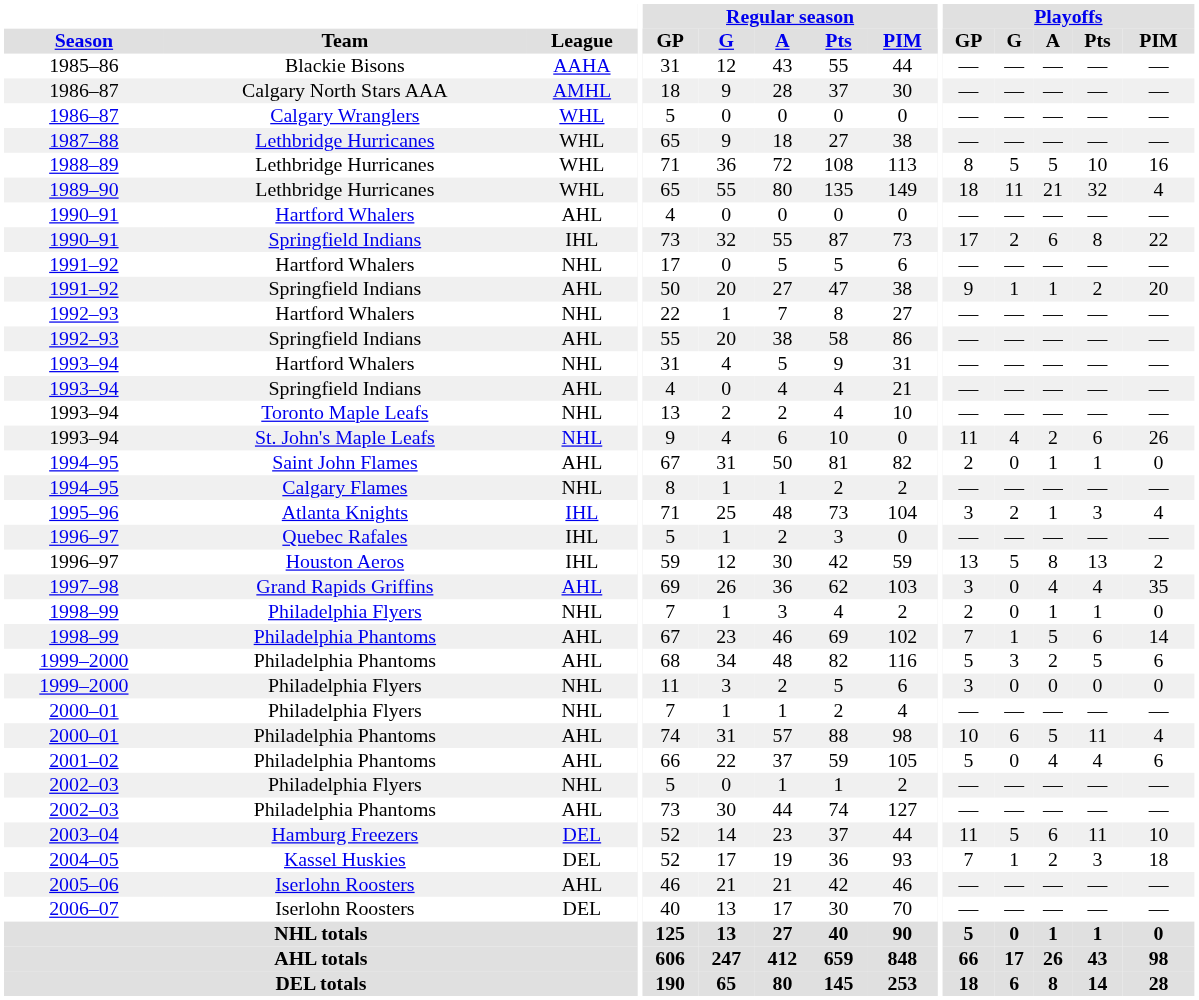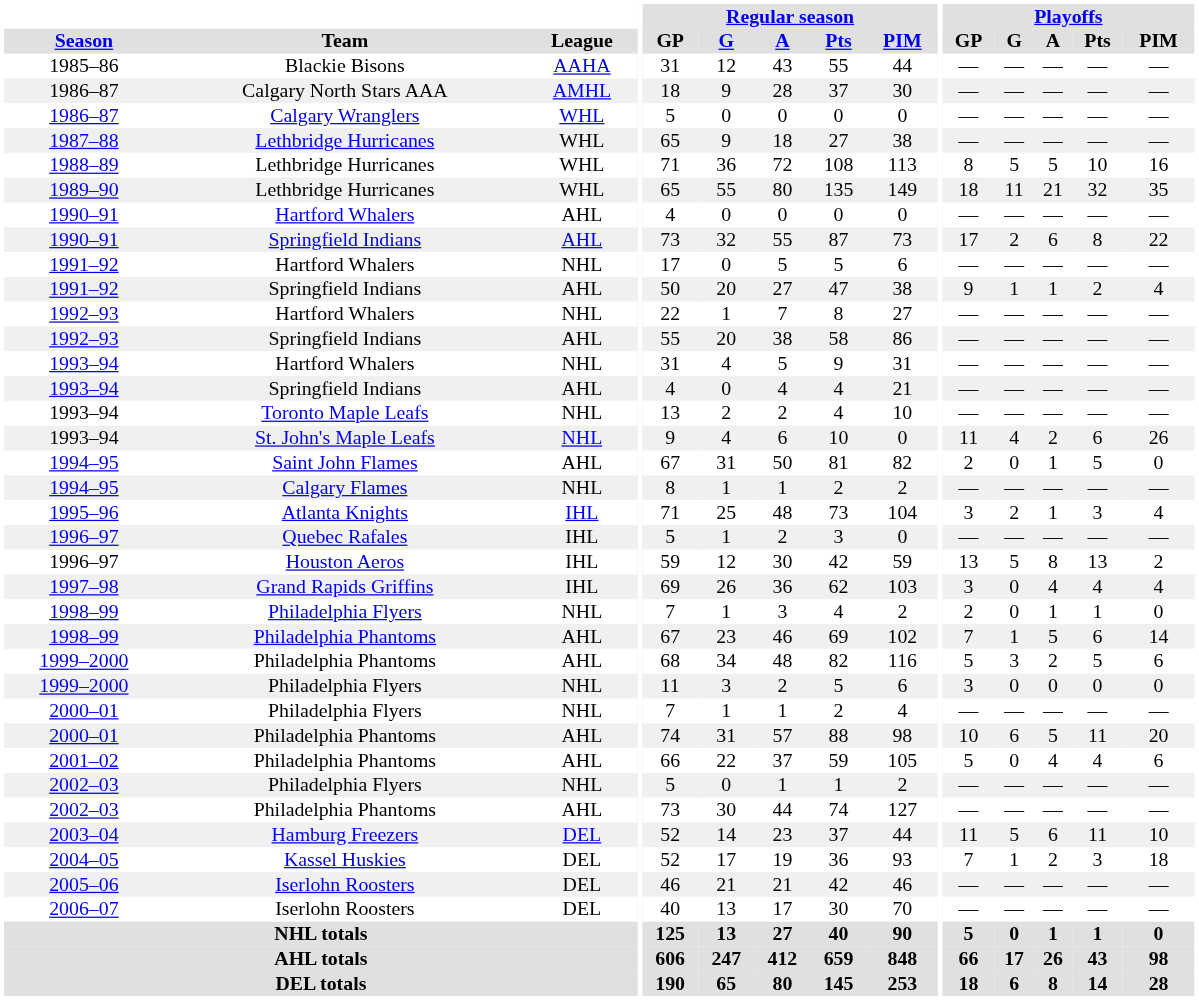 <table border="0" cellpadding="1" cellspacing="0" style="text-align:center; width:60em">
 <tr bgcolor="#e0e0e0">
 <th colspan="3" bgcolor="#ffffff"></th>
 <th rowspan="100" bgcolor="#ffffff"></th>
 <th colspan="5"><a href='#'>Regular season</a></th>
 <th rowspan="100" bgcolor="#ffffff"></th>
 <th colspan="5"><a href='#'>Playoffs</a></th>
 </tr>
 <tr bgcolor="#e0e0e0">
 <th><a href='#'>Season</a></th>
 <th>Team</th>
 <th>League</th>
 <th>GP</th>
 <th><a href='#'>G</a></th>
 <th><a href='#'>A</a></th>
 <th><a href='#'>Pts</a></th>
 <th><a href='#'>PIM</a></th>
 <th>GP</th>
 <th>G</th>
 <th>A</th>
 <th>Pts</th>
 <th>PIM</th>
 </tr>
 <tr>
 <td>1985–86</td>
 <td>Blackie Bisons</td>
 <td><a href='#'>AAHA</a></td>
 <td>31</td>
 <td>12</td>
 <td>43</td>
 <td>55</td>
 <td>44</td>
 <td>—</td>
 <td>—</td>
 <td>—</td>
 <td>—</td>
 <td>—</td>
 </tr>
 <tr bgcolor="#f0f0f0">
 <td>1986–87</td>
 <td>Calgary North Stars AAA</td>
 <td><a href='#'>AMHL</a></td>
 <td>18</td>
 <td>9</td>
 <td>28</td>
 <td>37</td>
 <td>30</td>
 <td>—</td>
 <td>—</td>
 <td>—</td>
 <td>—</td>
 <td>—</td>
 </tr>
 <tr>
 <td><a href='#'>1986–87</a></td>
 <td><a href='#'>Calgary Wranglers</a></td>
 <td><a href='#'>WHL</a></td>
 <td>5</td>
 <td>0</td>
 <td>0</td>
 <td>0</td>
 <td>0</td>
 <td>—</td>
 <td>—</td>
 <td>—</td>
 <td>—</td>
 <td>—</td>
 </tr>
 <tr bgcolor="#f0f0f0">
 <td><a href='#'>1987–88</a></td>
 <td><a href='#'>Lethbridge Hurricanes</a></td>
 <td>WHL</td>
 <td>65</td>
 <td>9</td>
 <td>18</td>
 <td>27</td>
 <td>38</td>
 <td>—</td>
 <td>—</td>
 <td>—</td>
 <td>—</td>
 <td>—</td>
 </tr>
 <tr>
 <td><a href='#'>1988–89</a></td>
 <td>Lethbridge Hurricanes</td>
 <td>WHL</td>
 <td>71</td>
 <td>36</td>
 <td>72</td>
 <td>108</td>
 <td>113</td>
 <td>8</td>
 <td>5</td>
 <td>5</td>
 <td>10</td>
 <td>16</td>
 </tr>
 <tr bgcolor="#f0f0f0">
 <td><a href='#'>1989–90</a></td>
 <td>Lethbridge Hurricanes</td>
 <td>WHL</td>
 <td>65</td>
 <td>55</td>
 <td>80</td>
 <td>135</td>
 <td>149</td>
 <td>18</td>
 <td>11</td>
 <td>21</td>
 <td>32</td>
-<td>4</td>
+<td>35</td>
 </tr>
 <tr>
 <td><a href='#'>1990–91</a></td>
 <td><a href='#'>Hartford Whalers</a></td>
 <td>AHL</td>
 <td>4</td>
 <td>0</td>
 <td>0</td>
 <td>0</td>
 <td>0</td>
 <td>—</td>
 <td>—</td>
 <td>—</td>
 <td>—</td>
 <td>—</td>
 </tr>
 <tr bgcolor="#f0f0f0">
 <td><a href='#'>1990–91</a></td>
 <td><a href='#'>Springfield Indians</a></td>
-<td>IHL</td>
+<td><a href='#'>AHL</a></td>
 <td>73</td>
 <td>32</td>
 <td>55</td>
 <td>87</td>
 <td>73</td>
 <td>17</td>
 <td>2</td>
 <td>6</td>
 <td>8</td>
 <td>22</td>
 </tr>
 <tr>
 <td><a href='#'>1991–92</a></td>
 <td>Hartford Whalers</td>
 <td>NHL</td>
 <td>17</td>
 <td>0</td>
 <td>5</td>
 <td>5</td>
 <td>6</td>
 <td>—</td>
 <td>—</td>
 <td>—</td>
 <td>—</td>
 <td>—</td>
 </tr>
 <tr bgcolor="#f0f0f0">
 <td><a href='#'>1991–92</a></td>
 <td>Springfield Indians</td>
 <td>AHL</td>
 <td>50</td>
 <td>20</td>
 <td>27</td>
 <td>47</td>
 <td>38</td>
 <td>9</td>
 <td>1</td>
 <td>1</td>
 <td>2</td>
-<td>20</td>
+<td>4</td>
 </tr>
 <tr>
 <td><a href='#'>1992–93</a></td>
 <td>Hartford Whalers</td>
 <td>NHL</td>
 <td>22</td>
 <td>1</td>
 <td>7</td>
 <td>8</td>
 <td>27</td>
 <td>—</td>
 <td>—</td>
 <td>—</td>
 <td>—</td>
 <td>—</td>
 </tr>
 <tr bgcolor="#f0f0f0">
 <td><a href='#'>1992–93</a></td>
 <td>Springfield Indians</td>
 <td>AHL</td>
 <td>55</td>
 <td>20</td>
 <td>38</td>
 <td>58</td>
 <td>86</td>
 <td>—</td>
 <td>—</td>
 <td>—</td>
 <td>—</td>
 <td>—</td>
 </tr>
 <tr>
 <td><a href='#'>1993–94</a></td>
 <td>Hartford Whalers</td>
 <td>NHL</td>
 <td>31</td>
 <td>4</td>
 <td>5</td>
 <td>9</td>
 <td>31</td>
 <td>—</td>
 <td>—</td>
 <td>—</td>
 <td>—</td>
 <td>—</td>
 </tr>
 <tr bgcolor="#f0f0f0">
 <td><a href='#'>1993–94</a></td>
 <td>Springfield Indians</td>
 <td>AHL</td>
 <td>4</td>
 <td>0</td>
 <td>4</td>
 <td>4</td>
 <td>21</td>
 <td>—</td>
 <td>—</td>
 <td>—</td>
 <td>—</td>
 <td>—</td>
 </tr>
 <tr>
 <td>1993–94</td>
 <td><a href='#'>Toronto Maple Leafs</a></td>
 <td>NHL</td>
 <td>13</td>
 <td>2</td>
 <td>2</td>
 <td>4</td>
 <td>10</td>
 <td>—</td>
 <td>—</td>
 <td>—</td>
 <td>—</td>
 <td>—</td>
 </tr>
 <tr bgcolor="#f0f0f0">
 <td>1993–94</td>
 <td><a href='#'>St. John's Maple Leafs</a></td>
 <td><a href='#'>NHL</a></td>
 <td>9</td>
 <td>4</td>
 <td>6</td>
 <td>10</td>
 <td>0</td>
 <td>11</td>
 <td>4</td>
 <td>2</td>
 <td>6</td>
 <td>26</td>
 </tr>
 <tr>
 <td><a href='#'>1994–95</a></td>
 <td><a href='#'>Saint John Flames</a></td>
 <td>AHL</td>
 <td>67</td>
 <td>31</td>
 <td>50</td>
 <td>81</td>
 <td>82</td>
 <td>2</td>
 <td>0</td>
 <td>1</td>
-<td>1</td>
+<td>5</td>
 <td>0</td>
 </tr>
 <tr bgcolor="#f0f0f0">
 <td><a href='#'>1994–95</a></td>
 <td><a href='#'>Calgary Flames</a></td>
 <td>NHL</td>
 <td>8</td>
 <td>1</td>
 <td>1</td>
 <td>2</td>
 <td>2</td>
 <td>—</td>
 <td>—</td>
 <td>—</td>
 <td>—</td>
 <td>—</td>
 </tr>
 <tr>
 <td><a href='#'>1995–96</a></td>
 <td><a href='#'>Atlanta Knights</a></td>
 <td><a href='#'>IHL</a></td>
 <td>71</td>
 <td>25</td>
 <td>48</td>
 <td>73</td>
 <td>104</td>
 <td>3</td>
 <td>2</td>
 <td>1</td>
 <td>3</td>
 <td>4</td>
 </tr>
 <tr bgcolor="#f0f0f0">
 <td><a href='#'>1996–97</a></td>
 <td><a href='#'>Quebec Rafales</a></td>
 <td>IHL</td>
 <td>5</td>
 <td>1</td>
 <td>2</td>
 <td>3</td>
 <td>0</td>
 <td>—</td>
 <td>—</td>
 <td>—</td>
 <td>—</td>
 <td>—</td>
 </tr>
 <tr>
 <td>1996–97</td>
 <td><a href='#'>Houston Aeros</a></td>
 <td>IHL</td>
 <td>59</td>
 <td>12</td>
 <td>30</td>
 <td>42</td>
 <td>59</td>
 <td>13</td>
 <td>5</td>
 <td>8</td>
 <td>13</td>
 <td>2</td>
 </tr>
 <tr bgcolor="#f0f0f0">
 <td><a href='#'>1997–98</a></td>
 <td><a href='#'>Grand Rapids Griffins</a></td>
-<td><a href='#'>AHL</a></td>
+<td>IHL</td>
 <td>69</td>
 <td>26</td>
 <td>36</td>
 <td>62</td>
 <td>103</td>
 <td>3</td>
 <td>0</td>
 <td>4</td>
 <td>4</td>
-<td>35</td>
+<td>4</td>
 </tr>
 <tr>
 <td><a href='#'>1998–99</a></td>
 <td><a href='#'>Philadelphia Flyers</a></td>
 <td>NHL</td>
 <td>7</td>
 <td>1</td>
 <td>3</td>
 <td>4</td>
 <td>2</td>
 <td>2</td>
 <td>0</td>
 <td>1</td>
 <td>1</td>
 <td>0</td>
 </tr>
 <tr bgcolor="#f0f0f0">
 <td><a href='#'>1998–99</a></td>
 <td><a href='#'>Philadelphia Phantoms</a></td>
 <td>AHL</td>
 <td>67</td>
 <td>23</td>
 <td>46</td>
 <td>69</td>
 <td>102</td>
 <td>7</td>
 <td>1</td>
 <td>5</td>
 <td>6</td>
 <td>14</td>
 </tr>
 <tr>
 <td><a href='#'>1999–2000</a></td>
 <td>Philadelphia Phantoms</td>
 <td>AHL</td>
 <td>68</td>
 <td>34</td>
 <td>48</td>
 <td>82</td>
 <td>116</td>
 <td>5</td>
 <td>3</td>
 <td>2</td>
 <td>5</td>
 <td>6</td>
 </tr>
 <tr bgcolor="#f0f0f0">
 <td><a href='#'>1999–2000</a></td>
 <td>Philadelphia Flyers</td>
 <td>NHL</td>
 <td>11</td>
 <td>3</td>
 <td>2</td>
 <td>5</td>
 <td>6</td>
 <td>3</td>
 <td>0</td>
 <td>0</td>
 <td>0</td>
 <td>0</td>
 </tr>
 <tr>
 <td><a href='#'>2000–01</a></td>
 <td>Philadelphia Flyers</td>
 <td>NHL</td>
 <td>7</td>
 <td>1</td>
 <td>1</td>
 <td>2</td>
 <td>4</td>
 <td>—</td>
 <td>—</td>
 <td>—</td>
 <td>—</td>
 <td>—</td>
 </tr>
 <tr bgcolor="#f0f0f0">
 <td><a href='#'>2000–01</a></td>
 <td>Philadelphia Phantoms</td>
 <td>AHL</td>
 <td>74</td>
 <td>31</td>
 <td>57</td>
 <td>88</td>
 <td>98</td>
 <td>10</td>
 <td>6</td>
 <td>5</td>
 <td>11</td>
-<td>4</td>
+<td>20</td>
 </tr>
 <tr>
 <td><a href='#'>2001–02</a></td>
 <td>Philadelphia Phantoms</td>
 <td>AHL</td>
 <td>66</td>
 <td>22</td>
 <td>37</td>
 <td>59</td>
 <td>105</td>
 <td>5</td>
 <td>0</td>
 <td>4</td>
 <td>4</td>
 <td>6</td>
 </tr>
 <tr bgcolor="#f0f0f0">
 <td><a href='#'>2002–03</a></td>
 <td>Philadelphia Flyers</td>
 <td>NHL</td>
 <td>5</td>
 <td>0</td>
 <td>1</td>
 <td>1</td>
 <td>2</td>
 <td>—</td>
 <td>—</td>
 <td>—</td>
 <td>—</td>
 <td>—</td>
 </tr>
 <tr>
 <td><a href='#'>2002–03</a></td>
 <td>Philadelphia Phantoms</td>
 <td>AHL</td>
 <td>73</td>
 <td>30</td>
 <td>44</td>
 <td>74</td>
 <td>127</td>
 <td>—</td>
 <td>—</td>
 <td>—</td>
 <td>—</td>
 <td>—</td>
 </tr>
 <tr bgcolor="#f0f0f0">
 <td><a href='#'>2003–04</a></td>
 <td><a href='#'>Hamburg Freezers</a></td>
 <td><a href='#'>DEL</a></td>
 <td>52</td>
 <td>14</td>
 <td>23</td>
 <td>37</td>
 <td>44</td>
 <td>11</td>
 <td>5</td>
 <td>6</td>
 <td>11</td>
 <td>10</td>
 </tr>
 <tr>
 <td><a href='#'>2004–05</a></td>
 <td><a href='#'>Kassel Huskies</a></td>
 <td>DEL</td>
 <td>52</td>
 <td>17</td>
 <td>19</td>
 <td>36</td>
 <td>93</td>
 <td>7</td>
 <td>1</td>
 <td>2</td>
 <td>3</td>
 <td>18</td>
 </tr>
 <tr bgcolor="#f0f0f0">
 <td><a href='#'>2005–06</a></td>
 <td><a href='#'>Iserlohn Roosters</a></td>
-<td>AHL</td>
+<td>DEL</td>
 <td>46</td>
 <td>21</td>
 <td>21</td>
 <td>42</td>
 <td>46</td>
 <td>—</td>
 <td>—</td>
 <td>—</td>
 <td>—</td>
 <td>—</td>
 </tr>
 <tr>
 <td><a href='#'>2006–07</a></td>
 <td>Iserlohn Roosters</td>
 <td>DEL</td>
 <td>40</td>
 <td>13</td>
 <td>17</td>
 <td>30</td>
 <td>70</td>
 <td>—</td>
 <td>—</td>
 <td>—</td>
 <td>—</td>
 <td>—</td>
 </tr>
 <tr bgcolor="#e0e0e0">
 <th colspan="3">NHL totals</th>
 <th>125</th>
 <th>13</th>
 <th>27</th>
 <th>40</th>
 <th>90</th>
 <th>5</th>
 <th>0</th>
 <th>1</th>
 <th>1</th>
 <th>0</th>
 </tr>
 <tr bgcolor="#e0e0e0">
 <th colspan="3">AHL totals</th>
 <th>606</th>
 <th>247</th>
 <th>412</th>
 <th>659</th>
 <th>848</th>
 <th>66</th>
 <th>17</th>
 <th>26</th>
 <th>43</th>
 <th>98</th>
 </tr>
 <tr bgcolor="#e0e0e0">
 <th colspan="3">DEL totals</th>
 <th>190</th>
 <th>65</th>
 <th>80</th>
 <th>145</th>
 <th>253</th>
 <th>18</th>
 <th>6</th>
 <th>8</th>
 <th>14</th>
 <th>28</th>
 </tr>
 </table>
